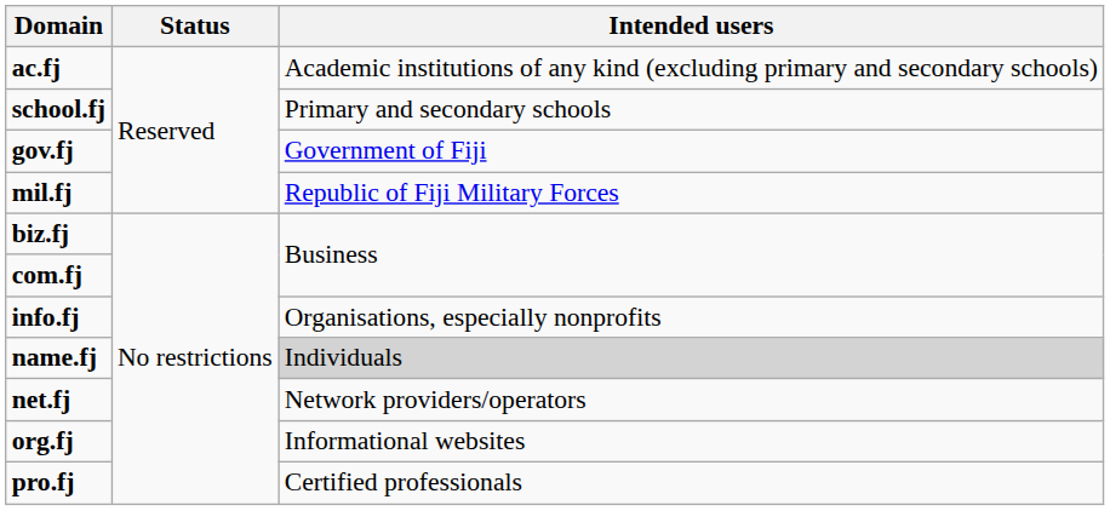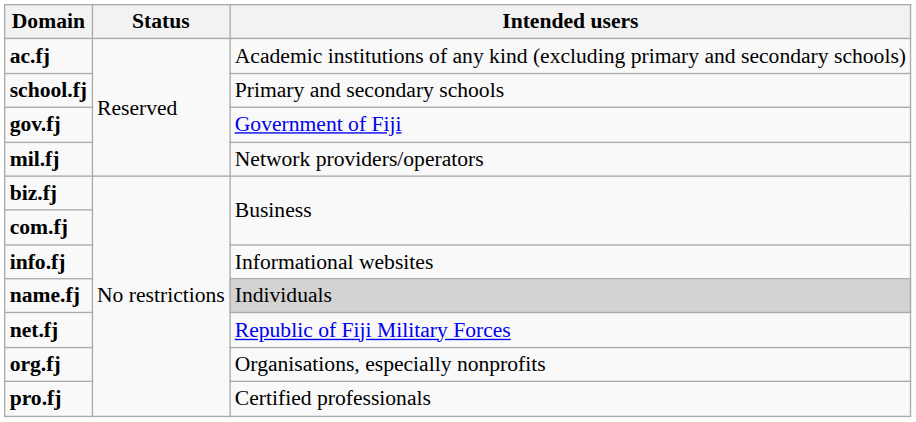 <table class="wikitable">
 <tr>
 <th>Domain</th>
 <th>Status</th>
 <th>Intended users</th>
 </tr>
 <tr>
 <td><strong>ac.fj</strong></td>
 <td rowspan="4">Reserved</td>
 <td>Academic institutions of any kind (excluding primary and secondary schools)</td>
 </tr>
 <tr>
 <td><strong>school.fj</strong></td>
 <td>Primary and secondary schools</td>
 </tr>
 <tr>
 <td><strong>gov.fj</strong></td>
 <td><a href='#'>Government of Fiji</a></td>
 </tr>
 <tr>
 <td><strong>mil.fj</strong></td>
-<td><a href='#'>Republic of Fiji Military Forces</a></td>
+<td>Network providers/operators</td>
 </tr>
 <tr>
 <td><strong>biz.fj</strong></td>
 <td rowspan="7">No restrictions</td>
 <td rowspan="2">Business</td>
 </tr>
 <tr>
 <td><strong>com.fj</strong></td>
 </tr>
 <tr>
 <td><strong>info.fj</strong></td>
-<td>Organisations, especially nonprofits</td>
+<td>Informational websites</td>
 </tr>
 <tr>
 <td><strong>name.fj</strong></td>
 <td style="background: lightgrey;">Individuals</td>
 </tr>
 <tr>
 <td><strong>net.fj</strong></td>
-<td>Network providers/operators</td>
+<td><a href='#'>Republic of Fiji Military Forces</a></td>
 </tr>
 <tr>
 <td><strong>org.fj</strong></td>
-<td>Informational websites</td>
+<td>Organisations, especially nonprofits</td>
 </tr>
 <tr>
 <td><strong>pro.fj</strong></td>
 <td>Certified professionals</td>
 </tr>
 </table>
